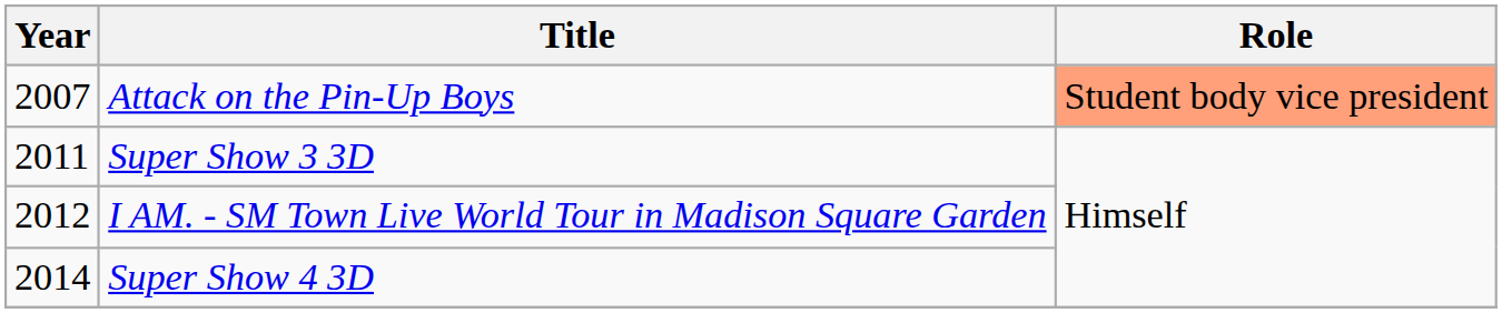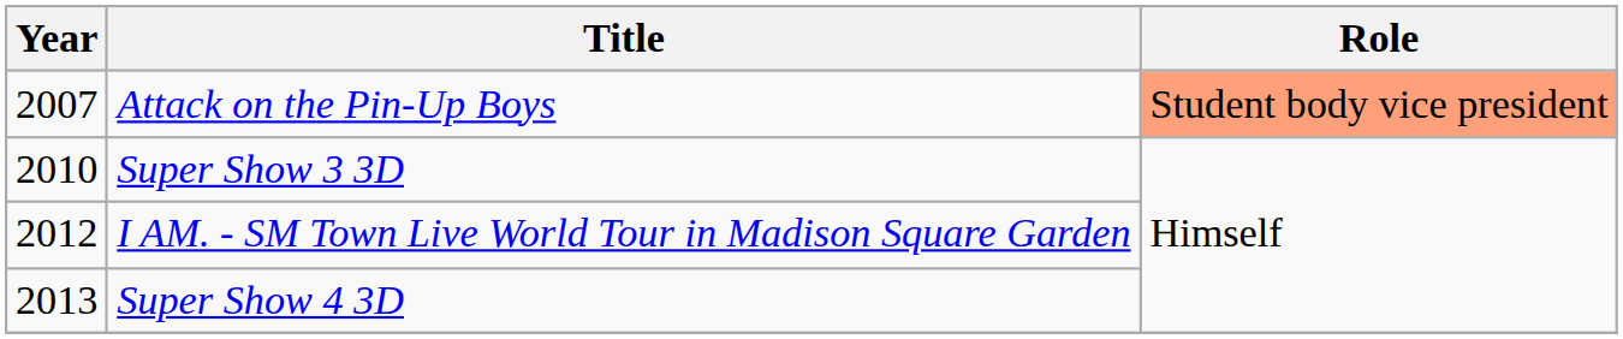 <table class="wikitable">
 <tr>
 <th>Year</th>
 <th>Title</th>
 <th>Role</th>
 </tr>
 <tr>
 <td>2007</td>
 <td><em><a href='#'>Attack on the Pin-Up Boys</a></em></td>
 <td style="background: lightsalmon;">Student body vice president</td>
 </tr>
 <tr>
-<td>2011</td>
+<td>2010</td>
 <td><em><a href='#'>Super Show 3 3D</a></em></td>
 <td rowspan="3">Himself</td>
 </tr>
 <tr>
 <td>2012</td>
 <td><em><a href='#'>I AM. - SM Town Live World Tour in Madison Square Garden</a></em></td>
 </tr>
 <tr>
-<td>2014</td>
+<td>2013</td>
 <td><em><a href='#'>Super Show 4 3D</a></em></td>
 </tr>
 <tr>
 </tr>
 </table>
